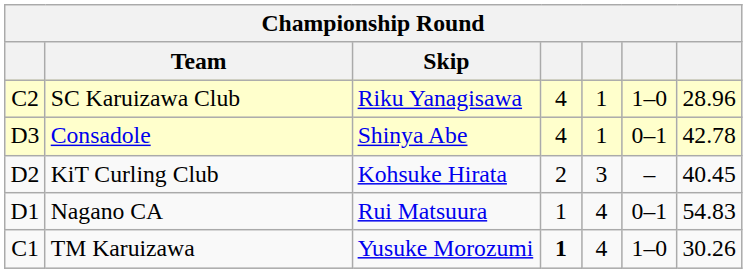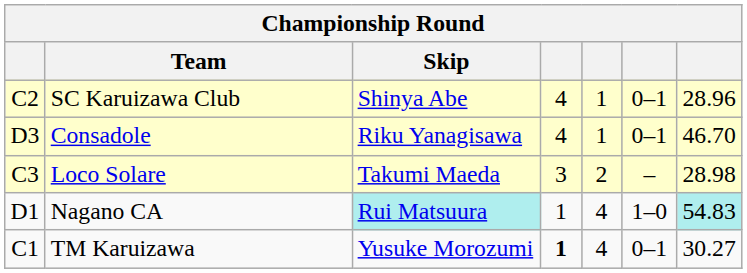 <table class=wikitable  style="text-align:center;">
 <tr>
 <th colspan=7>Championship Round</th>
 </tr>
 <tr>
 <th width=20></th>
 <th width=200>Team</th>
 <th width=120>Skip</th>
 <th width=20></th>
 <th width=20></th>
 <th width=30></th>
 <th width=30></th>
 </tr>
 <tr bgcolor=#ffffcc>
 <td>C2</td>
 <td style="text-align:left;"> SC Karuizawa Club</td>
-<td style="text-align:left;"><a href='#'>Riku Yanagisawa</a></td>
+<td style="text-align:left;"><a href='#'>Shinya Abe</a></td>
 <td>4</td>
 <td>1</td>
-<td>1–0</td>
+<td>0–1</td>
 <td>28.96</td>
 </tr>
 <tr bgcolor=#ffffcc>
 <td>D3</td>
 <td style="text-align:left;"> <a href='#'>Consadole</a></td>
-<td style="text-align:left;"><a href='#'>Shinya Abe</a></td>
+<td style="text-align:left;"><a href='#'>Riku Yanagisawa</a></td>
 <td>4</td>
 <td>1</td>
 <td>0–1</td>
-<td>42.78</td>
+<td>46.70</td>
 </tr>
-<tr>
-<td>D2</td>
-<td style="text-align:left;"> KiT Curling Club</td>
-<td style="text-align:left;"><a href='#'>Kohsuke Hirata</a></td>
+<tr bgcolor=#ffffcc>
+<td>C3</td>
+<td style="text-align:left;"> <a href='#'>Loco Solare</a></td>
+<td style="text-align:left;"><a href='#'>Takumi Maeda</a></td>
+<td>3</td>
 <td>2</td>
-<td>3</td>
 <td>–</td>
-<td>40.45</td>
+<td>28.98</td>
 </tr>
 <tr>
 <td>D1</td>
 <td style="text-align:left;"> Nagano CA</td>
-<td style="text-align:left;"><a href='#'>Rui Matsuura</a></td>
+<td style="background: paleturquoise; text-align:left;"><a href='#'>Rui Matsuura</a></td>
 <td>1</td>
 <td>4</td>
-<td>0–1</td>
-<td>54.83</td>
+<td>1–0</td>
+<td style="background: paleturquoise;">54.83</td>
 </tr>
 <tr>
 <td>C1</td>
 <td style="text-align:left;"> TM Karuizawa</td>
 <td style="text-align:left;"><a href='#'>Yusuke Morozumi</a></td>
 <td><strong>1</strong></td>
 <td>4</td>
-<td>1–0</td>
-<td>30.26</td>
+<td>0–1</td>
+<td>30.27</td>
 </tr>
 </table>
